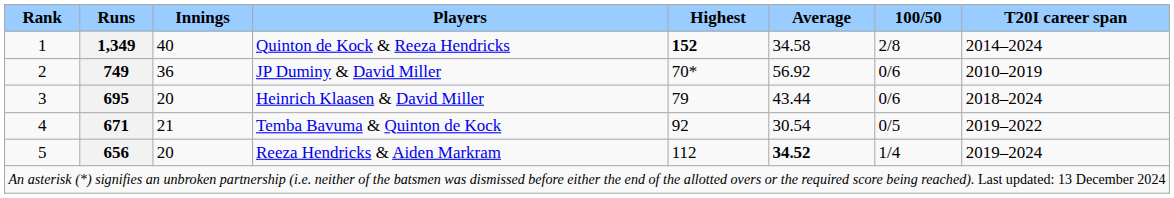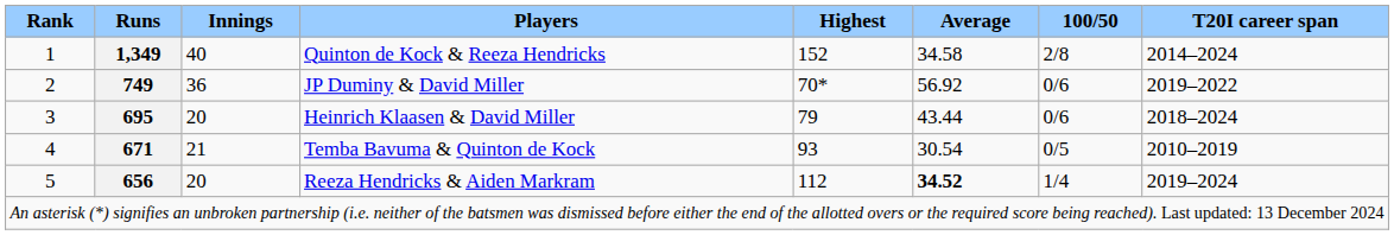 <table class="wikitable sortable" style="text-align:centre;">
 <tr style="background:#9cf;">
 <th style="background:#9cf;" scope="col">Rank</th>
 <th scope="col" style="background:#9cf;">Runs</th>
 <th scope="col" style="background:#9cf;">Innings</th>
 <th scope="col" style="background:#9cf;">Players</th>
 <th scope="col" style="background:#9cf;">Highest</th>
 <th scope="col" style="background:#9cf;">Average</th>
 <th scope="col" style="background:#9cf;">100/50</th>
 <th scope="col" style="background:#9cf;">T20I career span</th>
 </tr>
 <tr>
 <td align=center>1</td>
 <th scope="row">1,349</th>
 <td>40</td>
 <td><a href='#'>Quinton de Kock</a> & <a href='#'>Reeza Hendricks</a> </td>
-<td><strong>152</strong></td>
+<td>152</td>
 <td>34.58</td>
 <td>2/8</td>
 <td>2014–2024</td>
 </tr>
 <tr>
 <td align=center>2</td>
 <th scope="row">749</th>
 <td>36</td>
 <td><a href='#'>JP Duminy</a> & <a href='#'>David Miller</a></td>
 <td>70*</td>
 <td>56.92</td>
 <td>0/6</td>
-<td>2010–2019</td>
+<td>2019–2022</td>
 </tr>
 <tr>
 <td align=center>3</td>
 <th scope="row">695</th>
 <td>20</td>
 <td><a href='#'>Heinrich Klaasen</a> & <a href='#'>David Miller</a> </td>
 <td>79</td>
 <td>43.44</td>
 <td>0/6</td>
 <td>2018–2024</td>
 </tr>
 <tr>
 <td align=center>4</td>
 <th scope="row">671</th>
 <td>21</td>
 <td><a href='#'>Temba Bavuma</a> & <a href='#'>Quinton de Kock</a> </td>
-<td>92</td>
+<td>93</td>
 <td>30.54</td>
 <td>0/5</td>
-<td>2019–2022</td>
+<td>2010–2019</td>
 </tr>
 <tr>
 <td align=center>5</td>
 <th scope="row">656</th>
 <td>20</td>
 <td><a href='#'>Reeza Hendricks</a> & <a href='#'>Aiden Markram</a> </td>
 <td>112</td>
 <td><strong>34.52</strong></td>
 <td>1/4</td>
 <td>2019–2024</td>
 </tr>
 <tr class="sortbottom">
 <td scope="row" colspan=9><small> <em>An asterisk (*) signifies an unbroken partnership (i.e. neither of the batsmen was dismissed before either the end of the allotted overs or the required score being reached).</em> Last updated: 13 December 2024</small></td>
 </tr>
 </table>
